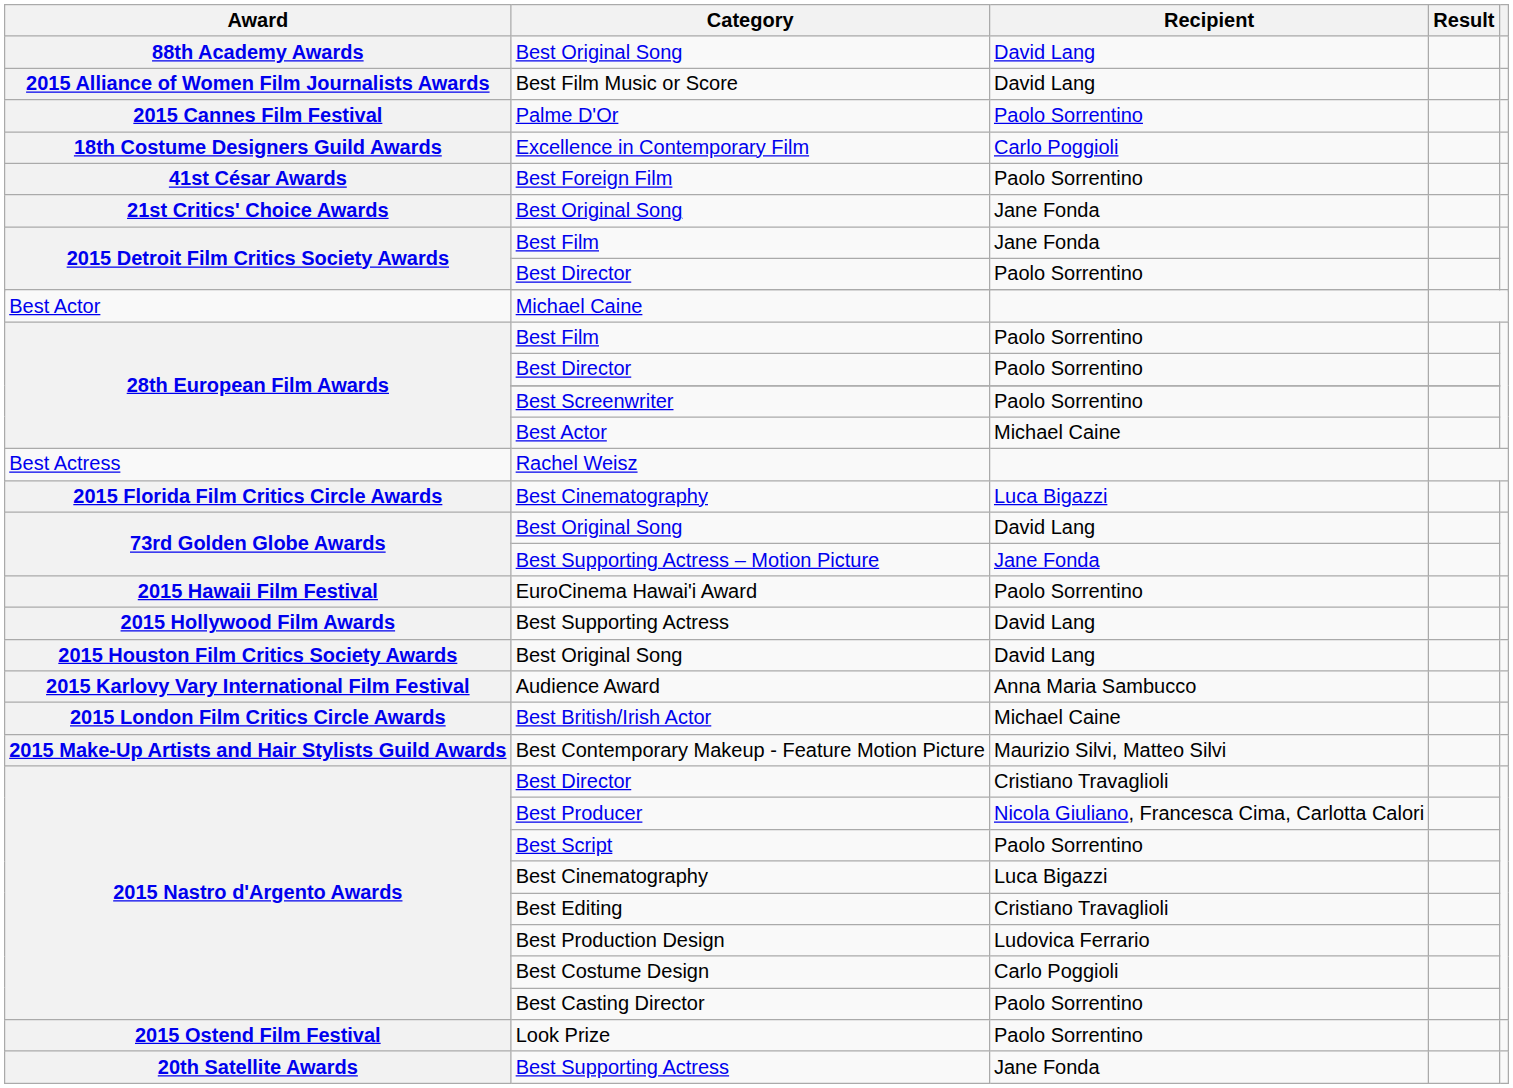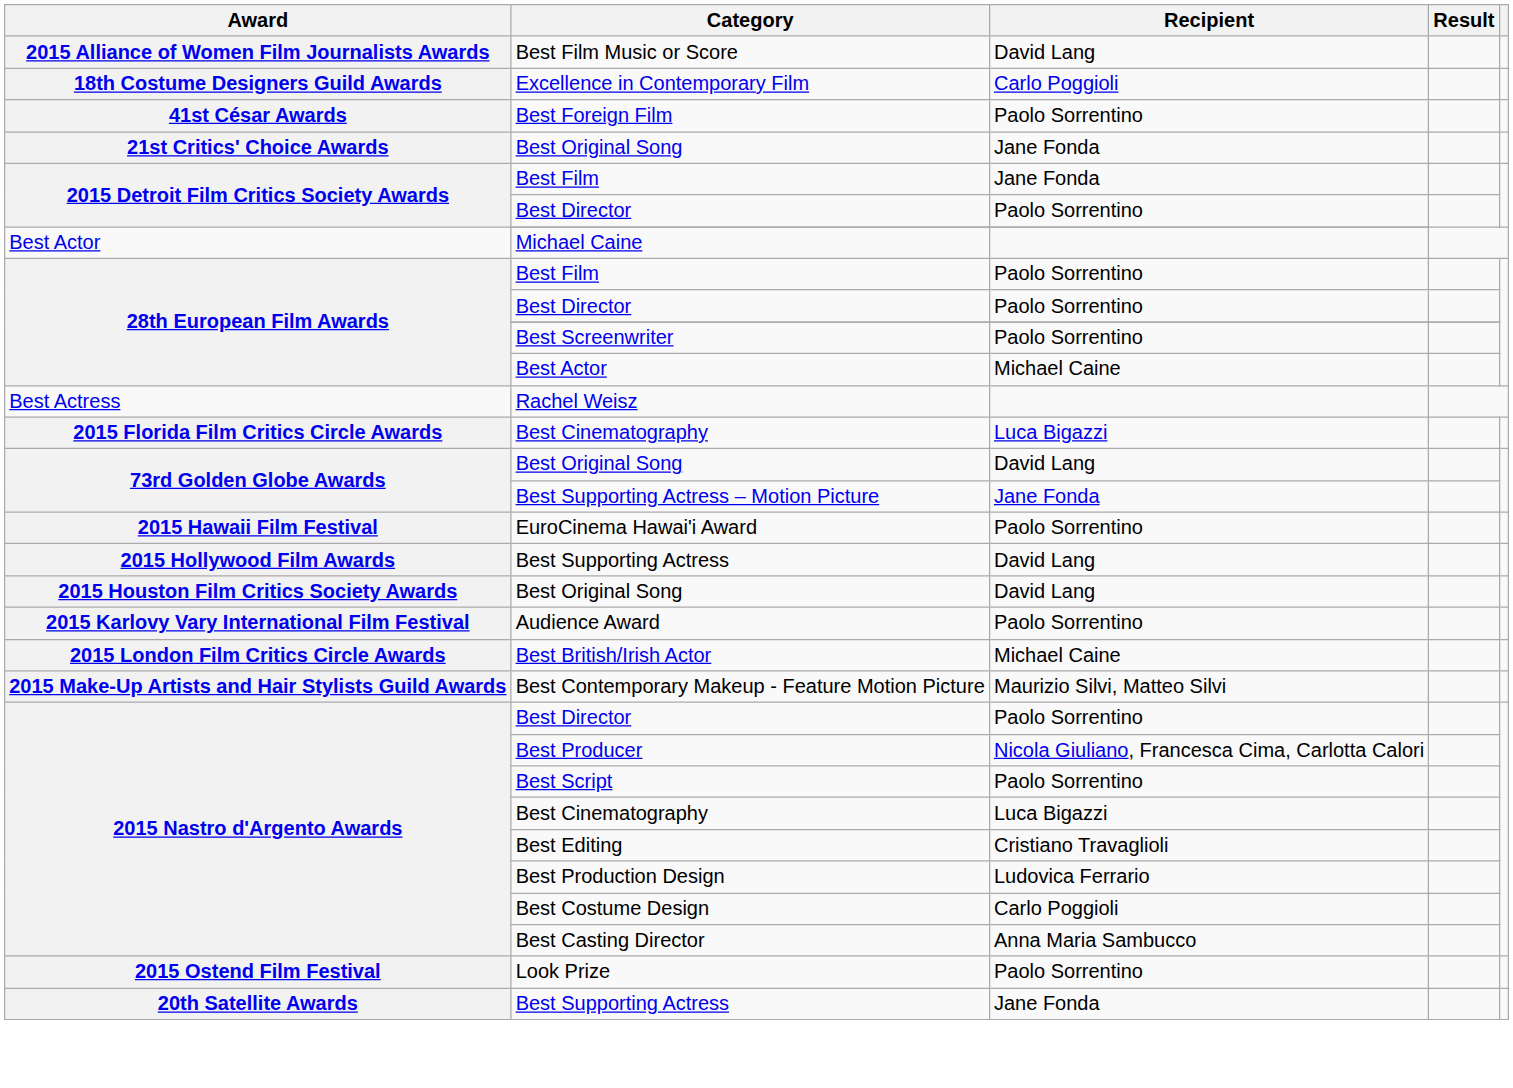 <table class="wikitable plainrowheaders sortable">
 <tr style="text-align:center;">
 <th scope="col">Award</th>
 <th scope="col">Category</th>
 <th scope="col">Recipient</th>
 <th scope="col">Result</th>
 <th scope="col" class="unsortable"></th>
 </tr>
 <tr>
-<th scope="row"><a href='#'>88th Academy Awards</a></th>
-<td><a href='#'>Best Original Song</a></td>
-<td><a href='#'>David Lang</a></td>
-<td></td>
-<td></td>
-</tr>
-<tr>
 <th scope="row"><a href='#'>2015 Alliance of Women Film Journalists Awards</a></th>
 <td>Best Film Music or Score</td>
 <td>David Lang</td>
-<td></td>
-<td></td>
-</tr>
-<tr>
-<th scope="row"><a href='#'>2015 Cannes Film Festival</a></th>
-<td><a href='#'>Palme D'Or</a></td>
-<td><a href='#'>Paolo Sorrentino</a></td>
 <td></td>
 <td></td>
 </tr>
 <tr>
 <th scope="row"><a href='#'>18th Costume Designers Guild Awards</a></th>
 <td><a href='#'>Excellence in Contemporary Film</a></td>
 <td><a href='#'>Carlo Poggioli</a></td>
 <td></td>
 <td></td>
 </tr>
 <tr>
 <th scope="row"><a href='#'>41st César Awards</a></th>
 <td><a href='#'>Best Foreign Film</a></td>
 <td>Paolo Sorrentino</td>
 <td></td>
 <td></td>
 </tr>
 <tr>
 <th scope="row"><a href='#'>21st Critics' Choice Awards</a></th>
 <td><a href='#'>Best Original Song</a></td>
 <td>Jane Fonda</td>
 <td></td>
 <td></td>
 </tr>
 <tr>
 <th scope="row" rowspan="3"><a href='#'>2015 Detroit Film Critics Society Awards</a></th>
 <td><a href='#'>Best Film</a></td>
 <td>Jane Fonda</td>
 <td></td>
 <td rowspan="3"></td>
 </tr>
 <tr>
 <td><a href='#'>Best Director</a></td>
 <td>Paolo Sorrentino</td>
 <td></td>
 </tr>
 <tr>
 </tr>
 <tr>
 <td><a href='#'>Best Actor</a></td>
 <td><a href='#'>Michael Caine</a></td>
 <td></td>
 </tr>
 <tr>
 <th scope="row" rowspan="5"><a href='#'>28th European Film Awards</a></th>
 <td><a href='#'>Best Film</a></td>
 <td>Paolo Sorrentino</td>
 <td></td>
 <td rowspan="5"></td>
 </tr>
 <tr>
 <td><a href='#'>Best Director</a></td>
 <td>Paolo Sorrentino</td>
 <td></td>
 </tr>
 <tr>
 </tr>
 <tr>
 <td><a href='#'>Best Screenwriter</a></td>
 <td>Paolo Sorrentino</td>
 <td></td>
 </tr>
 <tr>
 <td><a href='#'>Best Actor</a></td>
 <td>Michael Caine</td>
 <td></td>
 </tr>
 <tr>
 <td><a href='#'>Best Actress</a></td>
 <td><a href='#'>Rachel Weisz</a></td>
 <td></td>
 </tr>
 <tr>
 <th scope="row"><a href='#'>2015 Florida Film Critics Circle Awards</a></th>
 <td><a href='#'>Best Cinematography</a></td>
 <td><a href='#'>Luca Bigazzi</a></td>
 <td></td>
 <td></td>
 </tr>
 <tr>
 <th scope="row" rowspan=2><a href='#'>73rd Golden Globe Awards</a></th>
 <td><a href='#'>Best Original Song</a></td>
 <td>David Lang</td>
 <td></td>
 <td rowspan=2></td>
 </tr>
 <tr>
 <td><a href='#'>Best Supporting Actress – Motion Picture</a></td>
 <td><a href='#'>Jane Fonda</a></td>
 <td></td>
 </tr>
 <tr>
 <th scope="row"><a href='#'>2015 Hawaii Film Festival</a></th>
 <td>EuroCinema Hawai'i Award</td>
 <td>Paolo Sorrentino</td>
 <td></td>
 <td></td>
 </tr>
 <tr>
 <th scope="row"><a href='#'>2015 Hollywood Film Awards</a></th>
 <td>Best Supporting Actress</td>
 <td>David Lang</td>
 <td></td>
 <td></td>
 </tr>
 <tr>
 <th scope="row"><a href='#'>2015 Houston Film Critics Society Awards</a></th>
 <td>Best Original Song</td>
 <td>David Lang</td>
 <td></td>
 <td></td>
 </tr>
 <tr>
 <th scope="row"><a href='#'>2015 Karlovy Vary International Film Festival</a></th>
 <td>Audience Award</td>
-<td>Anna Maria Sambucco</td>
+<td>Paolo Sorrentino</td>
 <td></td>
 <td></td>
 </tr>
 <tr>
 <th scope="row"><a href='#'>2015 London Film Critics Circle Awards</a></th>
 <td><a href='#'>Best British/Irish Actor</a></td>
 <td>Michael Caine</td>
 <td></td>
 <td></td>
 </tr>
 <tr>
 <th scope="row"><a href='#'>2015 Make-Up Artists and Hair Stylists Guild Awards</a></th>
 <td>Best Contemporary Makeup - Feature Motion Picture</td>
 <td>Maurizio Silvi, Matteo Silvi</td>
 <td></td>
 <td></td>
 </tr>
 <tr>
 <th scope="row" rowspan="8"><a href='#'>2015 Nastro d'Argento Awards</a></th>
 <td><a href='#'>Best Director</a></td>
-<td>Cristiano Travaglioli</td>
+<td>Paolo Sorrentino</td>
 <td></td>
 <td rowspan="8"></td>
 </tr>
 <tr>
 <td><a href='#'>Best Producer</a></td>
 <td><a href='#'>Nicola Giuliano</a>, Francesca Cima, Carlotta Calori</td>
 <td></td>
 </tr>
 <tr>
 <td><a href='#'>Best Script</a></td>
 <td>Paolo Sorrentino</td>
 <td></td>
 </tr>
 <tr>
 <td>Best Cinematography</td>
 <td>Luca Bigazzi</td>
 <td></td>
 </tr>
 <tr>
 <td>Best Editing</td>
 <td>Cristiano Travaglioli</td>
 <td></td>
 </tr>
 <tr>
 <td>Best Production Design</td>
 <td>Ludovica Ferrario</td>
 <td></td>
 </tr>
 <tr>
 <td>Best Costume Design</td>
 <td>Carlo Poggioli</td>
 <td></td>
 </tr>
 <tr>
 <td>Best Casting Director</td>
-<td>Paolo Sorrentino</td>
+<td>Anna Maria Sambucco</td>
 <td></td>
 </tr>
 <tr>
 <th scope="row"><a href='#'>2015 Ostend Film Festival</a></th>
 <td>Look Prize</td>
 <td>Paolo Sorrentino</td>
 <td></td>
 <td></td>
 </tr>
 <tr>
 <th scope="row"><a href='#'>20th Satellite Awards</a></th>
 <td><a href='#'>Best Supporting Actress</a></td>
 <td>Jane Fonda</td>
 <td></td>
 <td></td>
 </tr>
 </table>
